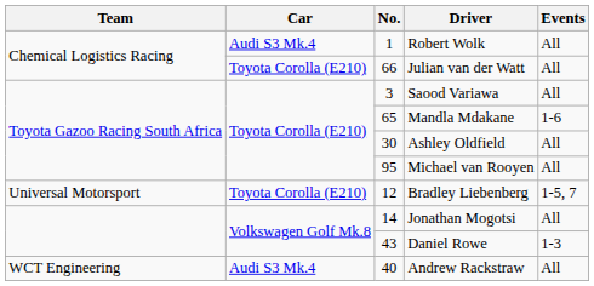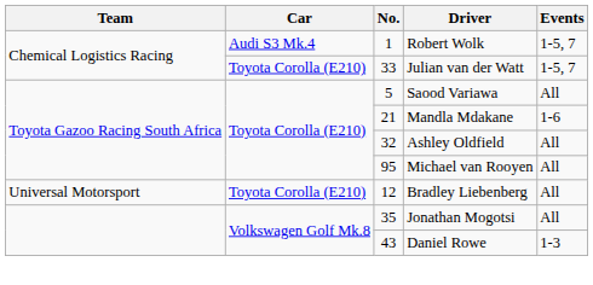 <table class="wikitable" style="font-size:90%;">
 <tr>
 <th>Team</th>
 <th>Car</th>
 <th>No.</th>
 <th>Driver</th>
 <th>Events</th>
 </tr>
 <tr>
 <td rowspan=2>Chemical Logistics Racing</td>
 <td><a href='#'>Audi S3 Mk.4</a></td>
 <td align=center>1</td>
 <td> Robert Wolk</td>
-<td>All</td>
+<td>1-5, 7</td>
 </tr>
 <tr>
 <td><a href='#'>Toyota Corolla (E210)</a></td>
-<td align=center>66</td>
+<td align=center>33</td>
 <td> Julian van der Watt</td>
-<td>All</td>
+<td>1-5, 7</td>
 </tr>
 <tr>
 <td rowspan=4><a href='#'>Toyota Gazoo Racing South Africa</a></td>
 <td rowspan=4><a href='#'>Toyota Corolla (E210)</a></td>
-<td align=center>3</td>
+<td align=center>5</td>
 <td> Saood Variawa</td>
 <td>All</td>
 </tr>
 <tr>
-<td align=center>65</td>
+<td align=center>21</td>
 <td> Mandla Mdakane</td>
 <td>1-6</td>
 </tr>
 <tr>
-<td align=center>30</td>
+<td align=center>32</td>
 <td> Ashley Oldfield</td>
 <td>All</td>
 </tr>
 <tr>
 <td align=center>95</td>
 <td> Michael van Rooyen</td>
 <td>All</td>
 </tr>
 <tr>
 <td>Universal Motorsport</td>
 <td><a href='#'>Toyota Corolla (E210)</a></td>
 <td align=center>12</td>
 <td> Bradley Liebenberg</td>
-<td>1-5, 7</td>
+<td>All</td>
 </tr>
 <tr>
 <td rowspan=2></td>
 <td rowspan=2><a href='#'>Volkswagen Golf Mk.8</a></td>
-<td align=center>14</td>
+<td align=center>35</td>
 <td> Jonathan Mogotsi</td>
 <td>All</td>
 </tr>
 <tr>
 <td align=center>43</td>
 <td> Daniel Rowe</td>
 <td>1-3</td>
 </tr>
-<tr>
-<td>WCT Engineering</td>
-<td><a href='#'>Audi S3 Mk.4</a></td>
-<td align=center>40</td>
-<td> Andrew Rackstraw</td>
-<td>All</td>
-</tr>
 </table>
